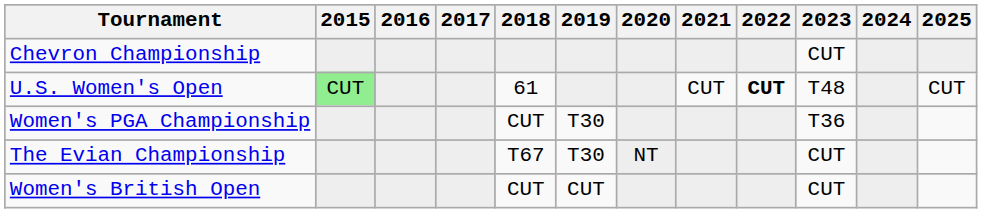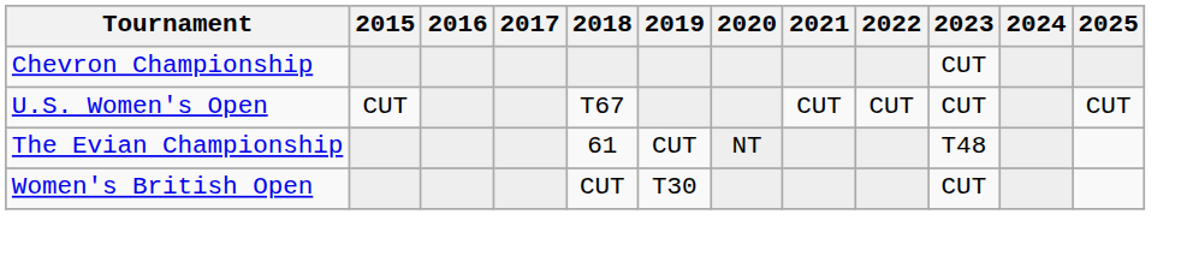 <table class="wikitable" style="font-size:95%;text-align:center;">
 <tr>
 <th>Tournament</th>
 <th>2015</th>
 <th>2016</th>
 <th>2017</th>
 <th>2018</th>
 <th>2019</th>
 <th>2020</th>
 <th>2021</th>
 <th>2022</th>
 <th>2023</th>
 <th>2024</th>
 <th>2025</th>
 </tr>
 <tr>
 <td align=left><a href='#'>Chevron Championship</a></td>
 <td style="background:#eeeeee;"></td>
 <td style="background:#eeeeee;"></td>
 <td style="background:#eeeeee;"></td>
 <td style="background:#eeeeee;"></td>
 <td style="background:#eeeeee;"></td>
 <td style="background:#eeeeee;"></td>
 <td style="background:#eeeeee;"></td>
 <td style="background:#eeeeee;"></td>
 <td>CUT</td>
 <td style="background:#eeeeee;"></td>
 <td style="background:#eeeeee;"></td>
 </tr>
 <tr>
 <td align=left><a href='#'>U.S. Women's Open</a></td>
-<td style="background: lightgreen;">CUT</td>
+<td>CUT</td>
 <td style="background:#eeeeee;"></td>
 <td style="background:#eeeeee;"></td>
-<td>61</td>
+<td>T67</td>
 <td style="background:#eeeeee;"></td>
 <td style="background:#eeeeee;"></td>
 <td>CUT</td>
-<td><strong>CUT</strong></td>
-<td>T48</td>
+<td>CUT</td>
+<td>CUT</td>
 <td style="background:#eeeeee;"></td>
 <td>CUT</td>
-</tr>
-<tr>
-<td align=left><a href='#'>Women's PGA Championship</a></td>
-<td style="background:#eeeeee;"></td>
-<td style="background:#eeeeee;"></td>
-<td style="background:#eeeeee;"></td>
-<td>CUT</td>
-<td>T30</td>
-<td style="background:#eeeeee;"></td>
-<td style="background:#eeeeee;"></td>
-<td style="background:#eeeeee;"></td>
-<td>T36</td>
-<td style="background:#eeeeee;"></td>
-<td></td>
 </tr>
 <tr>
 <td align=left><a href='#'>The Evian Championship</a></td>
 <td style="background:#eeeeee;"></td>
 <td style="background:#eeeeee;"></td>
 <td style="background:#eeeeee;"></td>
-<td>T67</td>
-<td>T30</td>
+<td>61</td>
+<td>CUT</td>
 <td style="background:#eeeeee;">NT</td>
 <td style="background:#eeeeee;"></td>
 <td style="background:#eeeeee;"></td>
-<td>CUT</td>
+<td>T48</td>
 <td style="background:#eeeeee;"></td>
 <td></td>
 </tr>
 <tr>
 <td align=left><a href='#'>Women's British Open</a></td>
 <td style="background:#eeeeee;"></td>
 <td style="background:#eeeeee;"></td>
 <td style="background:#eeeeee;"></td>
 <td>CUT</td>
-<td>CUT</td>
+<td>T30</td>
 <td style="background:#eeeeee;"></td>
 <td style="background:#eeeeee;"></td>
 <td style="background:#eeeeee;"></td>
 <td>CUT</td>
 <td style="background:#eeeeee;"></td>
 <td></td>
 </tr>
 </table>
